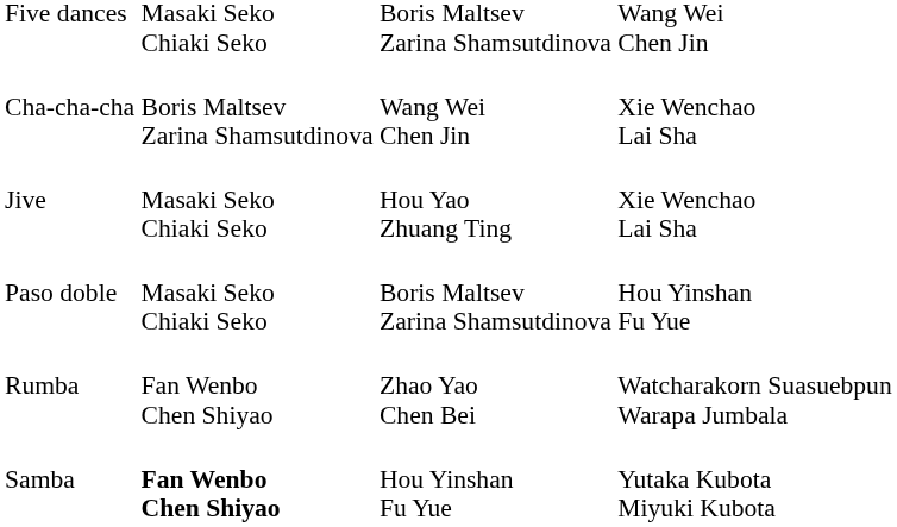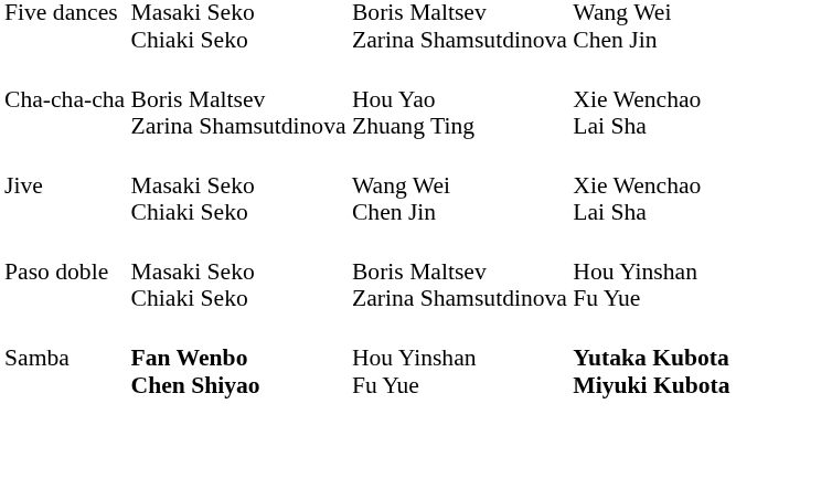 <table>
 <tr>
 <td>Five dances</td>
 <td><br>Masaki Seko<br>Chiaki Seko</td>
 <td><br>Boris Maltsev<br>Zarina Shamsutdinova</td>
 <td><br>Wang Wei<br>Chen Jin</td>
 </tr>
 <tr>
 <td>Cha-cha-cha</td>
 <td><br>Boris Maltsev<br>Zarina Shamsutdinova</td>
-<td><br>Wang Wei<br>Chen Jin</td>
+<td><br>Hou Yao<br>Zhuang Ting</td>
 <td><br>Xie Wenchao<br>Lai Sha</td>
 </tr>
 <tr>
 <td>Jive</td>
 <td><br>Masaki Seko<br>Chiaki Seko</td>
-<td><br>Hou Yao<br>Zhuang Ting</td>
+<td><br>Wang Wei<br>Chen Jin</td>
 <td><br>Xie Wenchao<br>Lai Sha</td>
 </tr>
 <tr>
 <td>Paso doble</td>
 <td><br>Masaki Seko<br>Chiaki Seko</td>
 <td><br>Boris Maltsev<br>Zarina Shamsutdinova</td>
 <td><br>Hou Yinshan<br>Fu Yue</td>
 </tr>
 <tr>
-<td>Rumba</td>
-<td><br>Fan Wenbo<br>Chen Shiyao</td>
-<td><br>Zhao Yao<br>Chen Bei</td>
-<td><br>Watcharakorn Suasuebpun<br>Warapa Jumbala</td>
-</tr>
-<tr>
 <td>Samba</td>
 <td><strong><br>Fan Wenbo<br>Chen Shiyao</strong></td>
 <td><br>Hou Yinshan<br>Fu Yue</td>
-<td><br>Yutaka Kubota<br>Miyuki Kubota</td>
+<td><strong><br>Yutaka Kubota<br>Miyuki Kubota</strong></td>
 </tr>
 </table>
